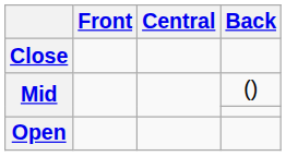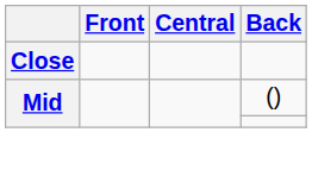 <table class="wikitable" style="text-align: center;">
 <tr>
 <th></th>
 <th><a href='#'>Front</a></th>
 <th><a href='#'>Central</a></th>
 <th><a href='#'>Back</a></th>
 </tr>
 <tr>
 <th><a href='#'>Close</a></th>
 <td> </td>
 <td></td>
 <td> </td>
 </tr>
 <tr>
 <th rowspan="2"><a href='#'>Mid</a></th>
 <td rowspan="2"> </td>
 <td rowspan="2"></td>
 <td>() </td>
 </tr>
 <tr>
 <td></td>
 </tr>
-<tr>
-<th><a href='#'>Open</a></th>
-<td></td>
-<td></td>
-<td></td>
-</tr>
 </table>
